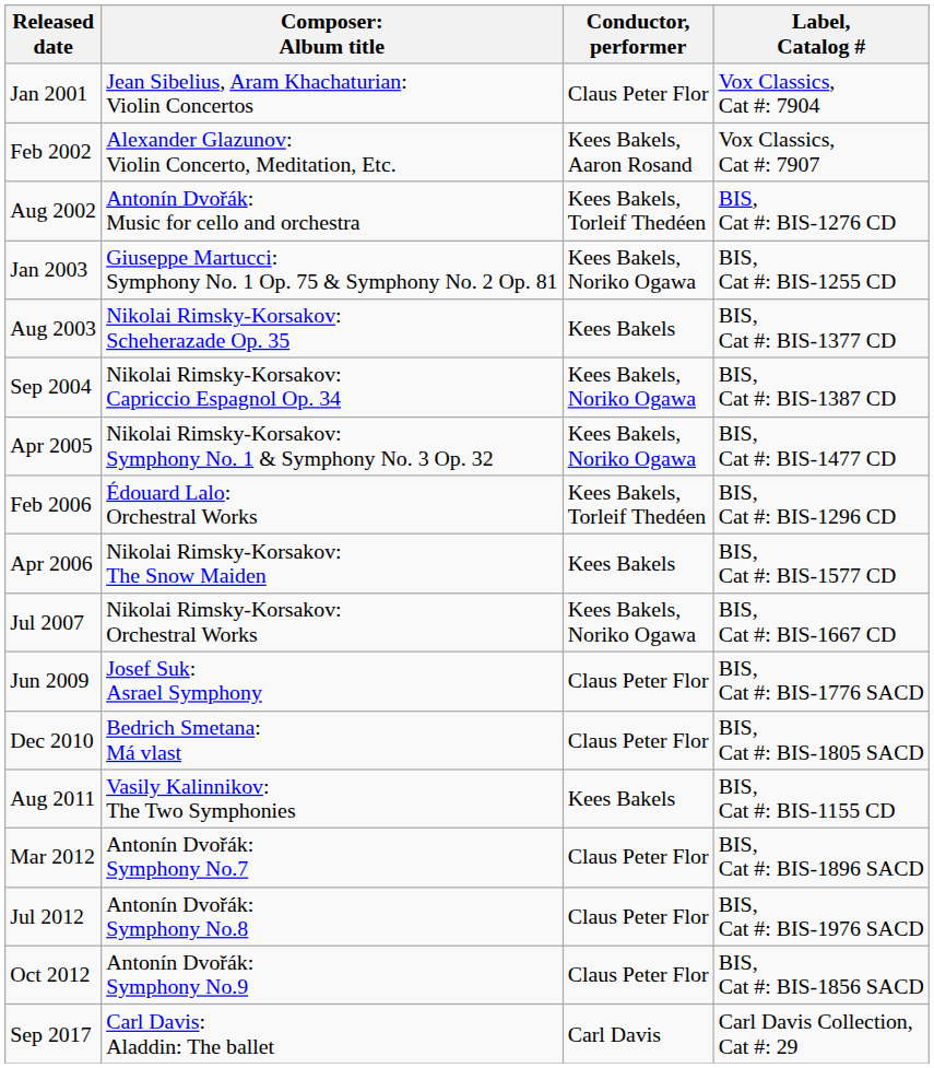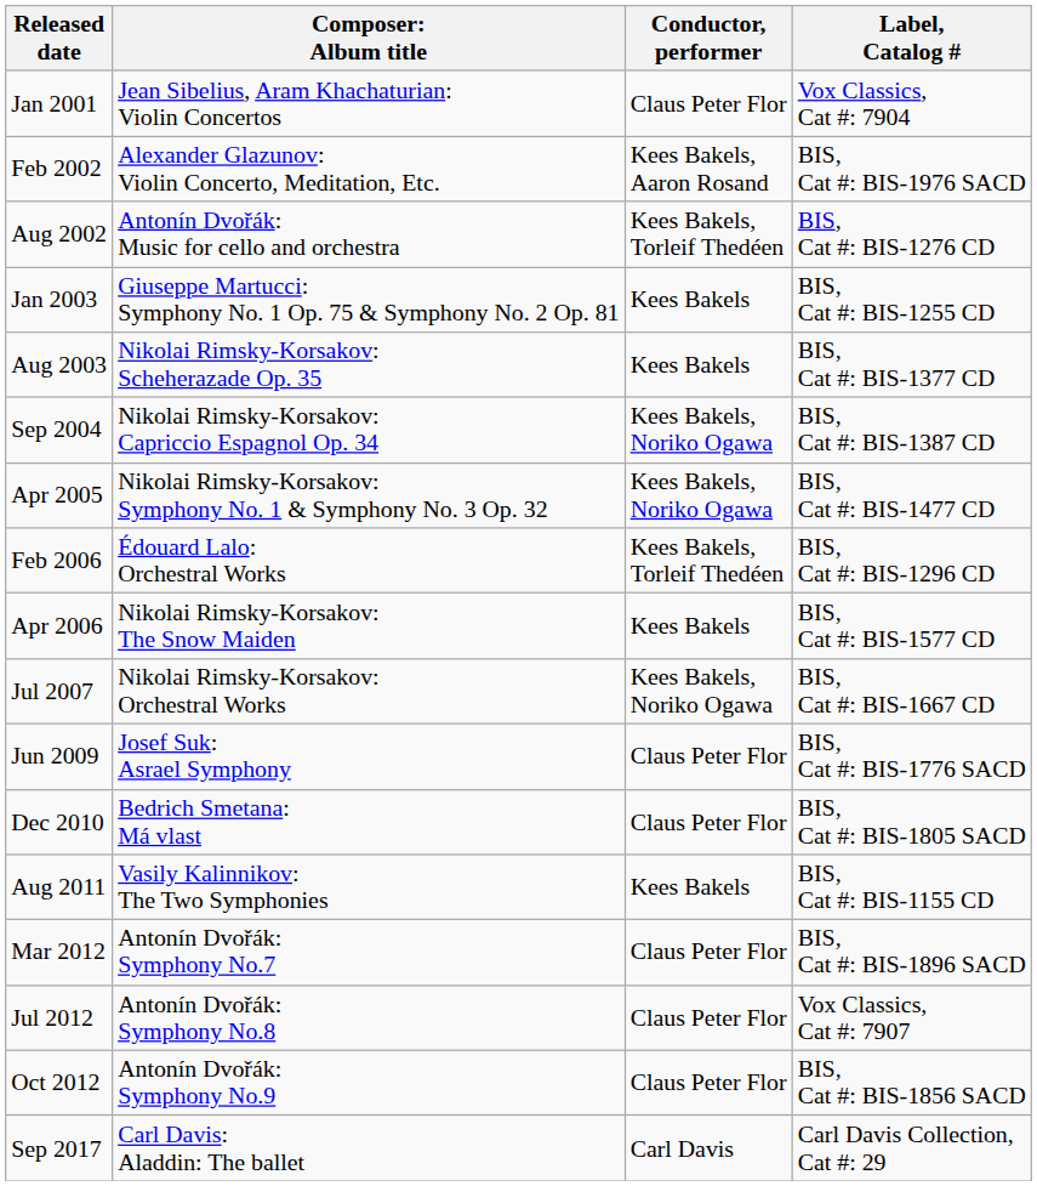 <table class="wikitable">
 <tr>
 <th>Released<br> date</th>
 <th>Composer:<br> Album title</th>
 <th>Conductor,<br> performer</th>
 <th>Label,<br> Catalog #</th>
 </tr>
 <tr>
 <td>Jan 2001</td>
 <td><a href='#'>Jean Sibelius</a>, <a href='#'>Aram Khachaturian</a>:<br> Violin Concertos</td>
 <td>Claus Peter Flor</td>
 <td><a href='#'>Vox Classics</a>,<br> Cat #: 7904</td>
 </tr>
 <tr>
 <td>Feb 2002</td>
 <td><a href='#'>Alexander Glazunov</a>:<br> Violin Concerto, Meditation, Etc.</td>
 <td>Kees Bakels,<br> Aaron Rosand</td>
-<td>Vox Classics,<br> Cat #: 7907</td>
+<td>BIS,<br> Cat #: BIS-1976 SACD</td>
 </tr>
 <tr>
 <td>Aug 2002</td>
 <td><a href='#'>Antonín Dvořák</a>:<br> Music for cello and orchestra</td>
 <td>Kees Bakels,<br> Torleif Thedéen</td>
 <td><a href='#'>BIS</a>,<br> Cat #: BIS-1276 CD</td>
 </tr>
 <tr>
 <td>Jan 2003</td>
 <td><a href='#'>Giuseppe Martucci</a>:<br> Symphony No. 1 Op. 75 & Symphony No. 2 Op. 81</td>
-<td>Kees Bakels,<br> Noriko Ogawa</td>
+<td>Kees Bakels</td>
 <td>BIS,<br> Cat #: BIS-1255 CD</td>
 </tr>
 <tr>
 <td>Aug 2003</td>
 <td><a href='#'>Nikolai Rimsky-Korsakov</a>:<br> <a href='#'>Scheherazade Op. 35</a></td>
 <td>Kees Bakels</td>
 <td>BIS,<br> Cat #: BIS-1377 CD</td>
 </tr>
 <tr>
 <td>Sep 2004</td>
 <td>Nikolai Rimsky-Korsakov:<br> <a href='#'>Capriccio Espagnol Op. 34</a></td>
 <td>Kees Bakels,<br> <a href='#'>Noriko Ogawa</a></td>
 <td>BIS,<br> Cat #: BIS-1387 CD</td>
 </tr>
 <tr>
 <td>Apr 2005</td>
 <td>Nikolai Rimsky-Korsakov:<br> <a href='#'>Symphony No. 1</a> & Symphony No. 3 Op. 32</td>
 <td>Kees Bakels,<br> <a href='#'>Noriko Ogawa</a></td>
 <td>BIS,<br> Cat #: BIS-1477 CD</td>
 </tr>
 <tr>
 <td>Feb 2006</td>
 <td><a href='#'>Édouard Lalo</a>:<br> Orchestral Works</td>
 <td>Kees Bakels,<br> Torleif Thedéen</td>
 <td>BIS,<br> Cat #: BIS-1296 CD</td>
 </tr>
 <tr>
 <td>Apr 2006</td>
 <td>Nikolai Rimsky-Korsakov:<br> <a href='#'>The Snow Maiden</a></td>
 <td>Kees Bakels</td>
 <td>BIS,<br> Cat #: BIS-1577 CD</td>
 </tr>
 <tr>
 <td>Jul 2007</td>
 <td>Nikolai Rimsky-Korsakov:<br> Orchestral Works</td>
 <td>Kees Bakels,<br> Noriko Ogawa</td>
 <td>BIS,<br> Cat #: BIS-1667 CD</td>
 </tr>
 <tr>
 <td>Jun 2009</td>
 <td><a href='#'>Josef Suk</a>:<br> <a href='#'>Asrael Symphony</a></td>
 <td>Claus Peter Flor</td>
 <td>BIS,<br> Cat #: BIS-1776 SACD</td>
 </tr>
 <tr>
 <td>Dec 2010</td>
 <td><a href='#'>Bedrich Smetana</a>:<br> <a href='#'>Má vlast</a></td>
 <td>Claus Peter Flor</td>
 <td>BIS,<br> Cat #: BIS-1805 SACD</td>
 </tr>
 <tr>
 <td>Aug 2011</td>
 <td><a href='#'>Vasily Kalinnikov</a>:<br> The Two Symphonies</td>
 <td>Kees Bakels</td>
 <td>BIS,<br> Cat #: BIS-1155 CD</td>
 </tr>
 <tr>
 <td>Mar 2012</td>
 <td>Antonín Dvořák:<br> <a href='#'>Symphony No.7</a></td>
 <td>Claus Peter Flor</td>
 <td>BIS,<br> Cat #: BIS-1896 SACD</td>
 </tr>
 <tr>
 <td>Jul 2012</td>
 <td>Antonín Dvořák:<br> <a href='#'>Symphony No.8</a></td>
 <td>Claus Peter Flor</td>
-<td>BIS,<br> Cat #: BIS-1976 SACD</td>
+<td>Vox Classics,<br> Cat #: 7907</td>
 </tr>
 <tr>
 <td>Oct 2012</td>
 <td>Antonín Dvořák:<br> <a href='#'>Symphony No.9</a></td>
 <td>Claus Peter Flor</td>
 <td>BIS,<br> Cat #: BIS-1856 SACD</td>
 </tr>
 <tr>
 <td>Sep 2017</td>
 <td><a href='#'>Carl Davis</a>:<br> Aladdin: The ballet</td>
 <td>Carl Davis</td>
 <td>Carl Davis Collection,<br> Cat #: 29</td>
 </tr>
 </table>
